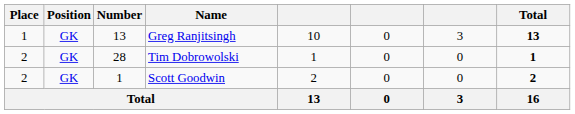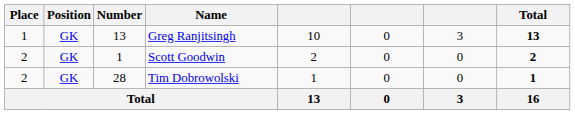 <table class="wikitable sortable" style="font-size: 95%; text-align: center;">
 <tr>
 <th width=40>Place</th>
 <th width=40>Position</th>
 <th width=40>Number</th>
 <th width=150>Name</th>
 <th width=80></th>
 <th width=80></th>
 <th width=80></th>
 <th width=80><strong>Total</strong></th>
 </tr>
 <tr>
 <td>1</td>
 <td><a href='#'>GK</a></td>
 <td>13</td>
 <td align="left"> <a href='#'>Greg Ranjitsingh</a></td>
 <td>10</td>
 <td>0</td>
 <td>3</td>
 <td><strong>13</strong></td>
 </tr>
 <tr>
 <td>2</td>
 <td><a href='#'>GK</a></td>
+<td>1</td>
+<td align="left"> <a href='#'>Scott Goodwin</a></td>
+<td>2</td>
+<td>0</td>
+<td>0</td>
+<td><strong>2</strong></td>
+</tr>
+<tr>
+<td>2</td>
+<td><a href='#'>GK</a></td>
 <td>28</td>
 <td align="left"> <a href='#'>Tim Dobrowolski</a></td>
 <td>1</td>
 <td>0</td>
 <td>0</td>
 <td><strong>1</strong></td>
-</tr>
-<tr>
-<td>2</td>
-<td><a href='#'>GK</a></td>
-<td>1</td>
-<td align="left"> <a href='#'>Scott Goodwin</a></td>
-<td>2</td>
-<td>0</td>
-<td>0</td>
-<td><strong>2</strong></td>
 </tr>
 <tr>
 <th colspan="4">Total</th>
 <th>13</th>
 <th>0</th>
 <th>3</th>
 <th>16</th>
 </tr>
 </table>
